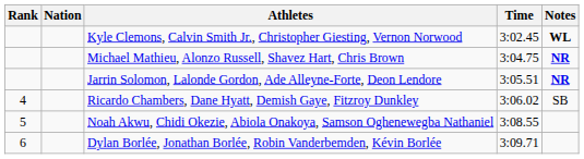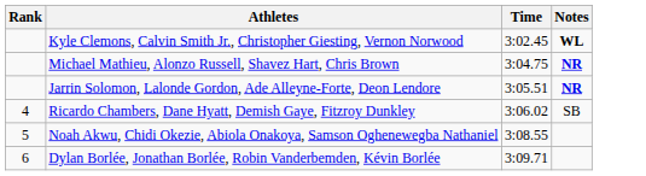 <table class="wikitable sortable" style="text-align:center; font-size:95%">
 <tr>
 <th>Rank</th>
-<th>Nation</th>
 <th>Athletes</th>
 <th>Time</th>
 <th>Notes</th>
 </tr>
 <tr>
 <td></td>
-<td align=left></td>
 <td align=left><a href='#'>Kyle Clemons</a>, <a href='#'>Calvin Smith Jr.</a>, <a href='#'>Christopher Giesting</a>, <a href='#'>Vernon Norwood</a></td>
 <td>3:02.45</td>
 <td><strong>WL</strong></td>
 </tr>
 <tr>
 <td></td>
-<td align=left></td>
 <td align=left><a href='#'>Michael Mathieu</a>, <a href='#'>Alonzo Russell</a>, <a href='#'>Shavez Hart</a>, <a href='#'>Chris Brown</a></td>
 <td>3:04.75</td>
 <td><strong><a href='#'>NR</a></strong></td>
 </tr>
 <tr>
 <td></td>
-<td align=left></td>
 <td align=left><a href='#'>Jarrin Solomon</a>, <a href='#'>Lalonde Gordon</a>, <a href='#'>Ade Alleyne-Forte</a>, <a href='#'>Deon Lendore</a></td>
 <td>3:05.51</td>
 <td><strong><a href='#'>NR</a></strong></td>
 </tr>
 <tr>
 <td>4</td>
-<td align=left></td>
 <td align=left><a href='#'>Ricardo Chambers</a>, <a href='#'>Dane Hyatt</a>, <a href='#'>Demish Gaye</a>, <a href='#'>Fitzroy Dunkley</a></td>
 <td>3:06.02</td>
 <td>SB</td>
 </tr>
 <tr>
 <td>5</td>
-<td align=left></td>
 <td align=left><a href='#'>Noah Akwu</a>, <a href='#'>Chidi Okezie</a>, <a href='#'>Abiola Onakoya</a>, <a href='#'>Samson Oghenewegba Nathaniel</a></td>
 <td>3:08.55</td>
 <td></td>
 </tr>
 <tr>
 <td>6</td>
-<td align=left></td>
 <td align=left><a href='#'>Dylan Borlée</a>, <a href='#'>Jonathan Borlée</a>, <a href='#'>Robin Vanderbemden</a>, <a href='#'>Kévin Borlée</a></td>
 <td>3:09.71</td>
 <td></td>
 </tr>
 </table>
